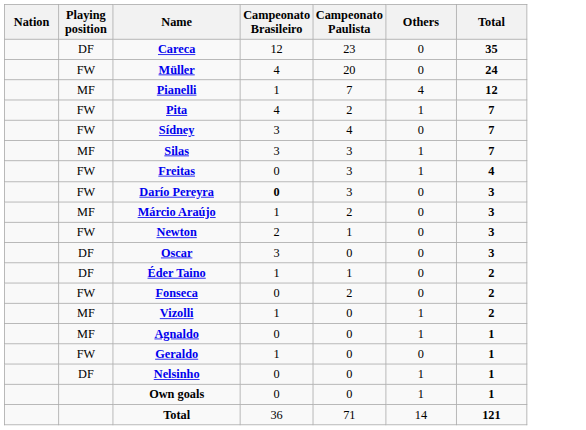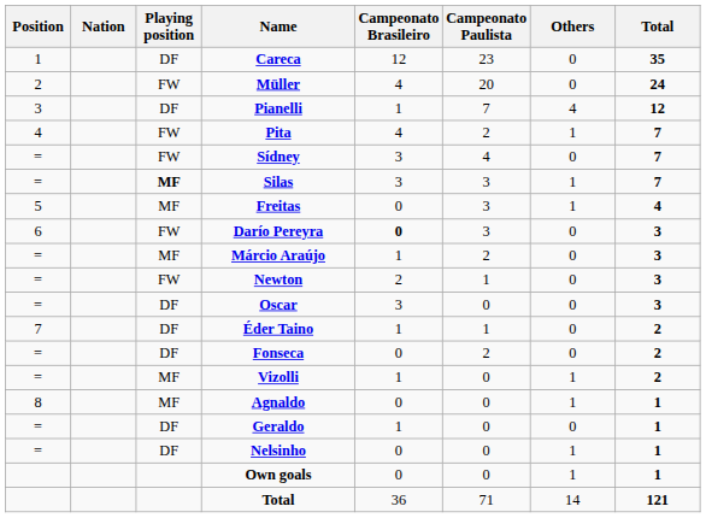 <table class="wikitable" style="font-size: 95%; text-align: center;">
 <tr>
+<th width=60>Position</th>
 <th width=60>Nation</th>
 <th width=60>Playing position</th>
 <th width=150>Name</th>
 <th width=80>Campeonato Brasileiro</th>
 <th width=80>Campeonato Paulista</th>
 <th width=80>Others</th>
 <th width=80>Total</th>
 </tr>
 <tr>
+<td>1</td>
 <td></td>
 <td>DF</td>
 <td><strong><a href='#'>Careca</a></strong></td>
 <td>12</td>
 <td>23</td>
 <td>0</td>
 <td><strong>35</strong></td>
 </tr>
 <tr>
+<td>2</td>
 <td></td>
 <td>FW</td>
 <td><strong><a href='#'>Müller</a></strong></td>
 <td>4</td>
 <td>20</td>
 <td>0</td>
 <td><strong>24</strong></td>
 </tr>
 <tr>
+<td>3</td>
 <td></td>
-<td>MF</td>
+<td>DF</td>
 <td><strong><a href='#'>Pianelli</a></strong></td>
 <td>1</td>
 <td>7</td>
 <td>4</td>
 <td><strong>12</strong></td>
 </tr>
 <tr>
+<td>4</td>
 <td></td>
 <td>FW</td>
 <td><strong><a href='#'>Pita</a></strong></td>
 <td>4</td>
 <td>2</td>
 <td>1</td>
 <td><strong>7</strong></td>
 </tr>
 <tr>
+<td>=</td>
 <td></td>
 <td>FW</td>
 <td><strong><a href='#'>Sídney</a></strong></td>
 <td>3</td>
 <td>4</td>
 <td>0</td>
 <td><strong>7</strong></td>
 </tr>
 <tr>
+<td>=</td>
 <td></td>
-<td>MF</td>
+<td><strong>MF</strong></td>
 <td><strong><a href='#'>Silas</a></strong></td>
 <td>3</td>
 <td>3</td>
 <td>1</td>
 <td><strong>7</strong></td>
 </tr>
 <tr>
+<td>5</td>
 <td></td>
-<td>FW</td>
+<td>MF</td>
 <td><strong><a href='#'>Freitas</a></strong></td>
 <td>0</td>
 <td>3</td>
 <td>1</td>
 <td><strong>4</strong></td>
 </tr>
 <tr>
+<td>6</td>
 <td></td>
 <td>FW</td>
 <td><strong><a href='#'>Darío Pereyra</a></strong></td>
 <td><strong>0</strong></td>
 <td>3</td>
 <td>0</td>
 <td><strong>3</strong></td>
 </tr>
 <tr>
+<td>=</td>
 <td></td>
 <td>MF</td>
 <td><strong><a href='#'>Márcio Araújo</a></strong></td>
 <td>1</td>
 <td>2</td>
 <td>0</td>
 <td><strong>3</strong></td>
 </tr>
 <tr>
+<td>=</td>
 <td></td>
 <td>FW</td>
 <td><strong><a href='#'>Newton</a></strong></td>
 <td>2</td>
 <td>1</td>
 <td>0</td>
 <td><strong>3</strong></td>
 </tr>
 <tr>
+<td>=</td>
 <td></td>
 <td>DF</td>
 <td><strong><a href='#'>Oscar</a></strong></td>
 <td>3</td>
 <td>0</td>
 <td>0</td>
 <td><strong>3</strong></td>
 </tr>
 <tr>
+<td>7</td>
 <td></td>
 <td>DF</td>
 <td><strong><a href='#'>Éder Taino</a></strong></td>
 <td>1</td>
 <td>1</td>
 <td>0</td>
 <td><strong>2</strong></td>
 </tr>
 <tr>
+<td>=</td>
 <td></td>
-<td>FW</td>
+<td>DF</td>
 <td><strong><a href='#'>Fonseca</a></strong></td>
 <td>0</td>
 <td>2</td>
 <td>0</td>
 <td><strong>2</strong></td>
 </tr>
 <tr>
+<td>=</td>
 <td></td>
 <td>MF</td>
 <td><strong><a href='#'>Vizolli</a></strong></td>
 <td>1</td>
 <td>0</td>
 <td>1</td>
 <td><strong>2</strong></td>
 </tr>
 <tr>
+<td>8</td>
 <td></td>
 <td>MF</td>
 <td><strong><a href='#'>Agnaldo</a></strong></td>
 <td>0</td>
 <td>0</td>
 <td>1</td>
 <td><strong>1</strong></td>
 </tr>
 <tr>
+<td>=</td>
 <td></td>
-<td>FW</td>
+<td>DF</td>
 <td><strong><a href='#'>Geraldo</a></strong></td>
 <td>1</td>
 <td>0</td>
 <td>0</td>
 <td><strong>1</strong></td>
 </tr>
 <tr>
+<td>=</td>
 <td></td>
 <td>DF</td>
 <td><strong><a href='#'>Nelsinho</a></strong></td>
 <td>0</td>
 <td>0</td>
 <td>1</td>
 <td><strong>1</strong></td>
 </tr>
 <tr>
 <td></td>
 <td></td>
+<td></td>
 <td><strong>Own goals</strong></td>
 <td>0</td>
 <td>0</td>
 <td>1</td>
 <td><strong>1</strong></td>
 </tr>
 <tr>
 <td></td>
 <td></td>
+<td></td>
 <td><strong>Total</strong></td>
 <td>36</td>
 <td>71</td>
 <td>14</td>
 <td><strong>121</strong></td>
 </tr>
 </table>
